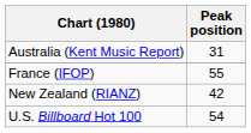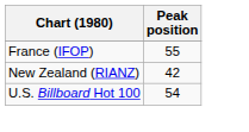 <table class="wikitable sortable">
 <tr>
 <th>Chart (1980)</th>
 <th>Peak<br>position</th>
-</tr>
-<tr>
-<td>Australia (<a href='#'>Kent Music Report</a>)</td>
-<td align="center">31</td>
 </tr>
 <tr>
 </tr>
 <tr>
 <td>France (<a href='#'>IFOP</a>)</td>
 <td align="center">55</td>
 </tr>
 <tr>
 <td>New Zealand (<a href='#'>RIANZ</a>)</td>
 <td align="center">42</td>
 </tr>
 <tr>
 <td>U.S. <a href='#'><em>Billboard</em> Hot 100</a></td>
 <td align="center">54</td>
 </tr>
 </table>
